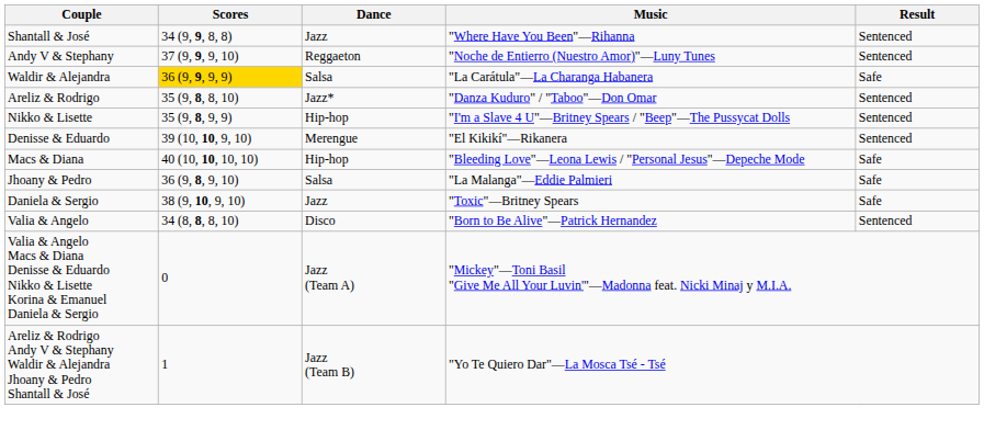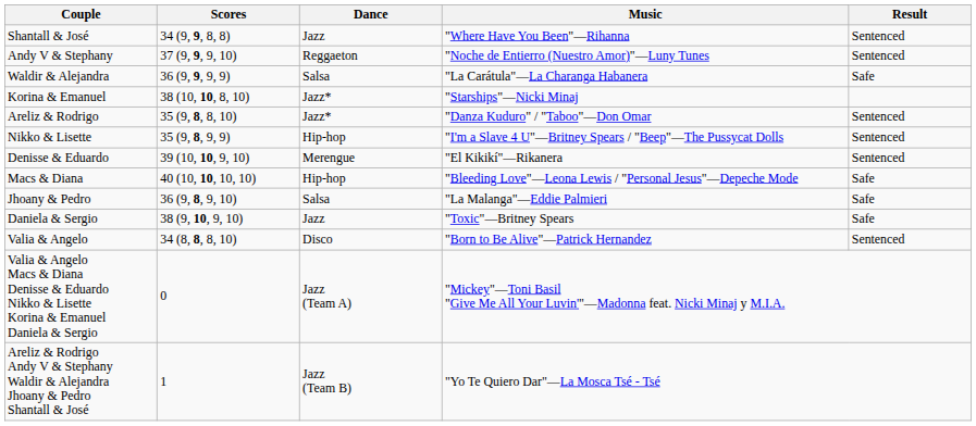 <table class="wikitable sortable" style="width:95%; white-space:nowrap;">
 <tr>
 <th style="width:15%;">Couple</th>
 <th style="width:14%;">Scores</th>
 <th style="width:14%;">Dance</th>
 <th style="width:40%;">Music</th>
 <th style="width:12%;">Result</th>
 </tr>
 <tr>
 <td>Shantall & José</td>
 <td>34 (9, <strong>9</strong>, 8, 8)</td>
 <td>Jazz</td>
 <td>"<a href='#'>Where Have You Been</a>"—<a href='#'>Rihanna</a></td>
 <td>Sentenced</td>
 </tr>
 <tr>
 <td>Andy V & Stephany</td>
 <td>37 (9, <strong>9</strong>, 9, 10)</td>
 <td>Reggaeton</td>
 <td>"<a href='#'>Noche de Entierro (Nuestro Amor)</a>"—<a href='#'>Luny Tunes</a></td>
 <td>Sentenced</td>
 </tr>
 <tr>
 <td>Waldir & Alejandra</td>
-<td style="background: gold;">36 (9, <strong>9</strong>, 9, 9)</td>
+<td>36 (9, <strong>9</strong>, 9, 9)</td>
 <td>Salsa</td>
 <td>"La Carátula"—<a href='#'>La Charanga Habanera</a></td>
 <td>Safe</td>
+</tr>
+<tr>
+<td>Korina & Emanuel</td>
+<td>38 (10, <strong>10</strong>, 8, 10)</td>
+<td>Jazz*</td>
+<td>"<a href='#'>Starships</a>"—<a href='#'>Nicki Minaj</a></td>
+<td></td>
 </tr>
 <tr>
 <td>Areliz & Rodrigo</td>
 <td>35 (9, <strong>8</strong>, 8, 10)</td>
 <td>Jazz*</td>
 <td>"<a href='#'>Danza Kuduro</a>" / "<a href='#'>Taboo</a>"—<a href='#'>Don Omar</a></td>
 <td>Sentenced</td>
 </tr>
 <tr>
 <td>Nikko & Lisette</td>
 <td>35 (9, <strong>8</strong>, 9, 9)</td>
 <td>Hip-hop</td>
 <td>"<a href='#'>I'm a Slave 4 U</a>"—<a href='#'>Britney Spears</a> / "<a href='#'>Beep</a>"—<a href='#'>The Pussycat Dolls</a></td>
 <td>Sentenced</td>
 </tr>
 <tr>
 <td>Denisse & Eduardo</td>
 <td>39 (10, <strong>10</strong>, 9, 10)</td>
 <td>Merengue</td>
 <td>"El Kikikí"—Rikanera</td>
 <td>Sentenced</td>
 </tr>
 <tr>
 <td>Macs & Diana</td>
 <td>40 (10, <strong>10</strong>, 10, 10)</td>
 <td>Hip-hop</td>
 <td>"<a href='#'>Bleeding Love</a>"—<a href='#'>Leona Lewis</a> / "<a href='#'>Personal Jesus</a>"—<a href='#'>Depeche Mode</a></td>
 <td>Safe</td>
 </tr>
 <tr>
 <td>Jhoany & Pedro</td>
 <td>36 (9, <strong>8</strong>, 9, 10)</td>
 <td>Salsa</td>
 <td>"La Malanga"—<a href='#'>Eddie Palmieri</a></td>
 <td>Safe</td>
 </tr>
 <tr>
 <td>Daniela & Sergio</td>
 <td>38 (9, <strong>10</strong>, 9, 10)</td>
 <td>Jazz</td>
 <td>"<a href='#'>Toxic</a>"—Britney Spears</td>
 <td>Safe</td>
 </tr>
 <tr>
 <td>Valia & Angelo</td>
 <td>34 (8, <strong>8</strong>, 8, 10)</td>
 <td>Disco</td>
 <td>"<a href='#'>Born to Be Alive</a>"—<a href='#'>Patrick Hernandez</a></td>
 <td>Sentenced</td>
 </tr>
 <tr>
 <td>Valia & Angelo<br>Macs & Diana<br>Denisse & Eduardo<br>Nikko & Lisette<br>Korina & Emanuel<br>Daniela & Sergio</td>
 <td>0</td>
 <td>Jazz<br>(Team A)</td>
 <td colspan="2">"<a href='#'>Mickey</a>"—<a href='#'>Toni Basil</a><br>"<a href='#'>Give Me All Your Luvin'</a>"—<a href='#'>Madonna</a> feat. <a href='#'>Nicki Minaj</a> y <a href='#'>M.I.A.</a></td>
 </tr>
 <tr>
 <td>Areliz & Rodrigo<br>Andy V & Stephany<br>Waldir & Alejandra<br>Jhoany & Pedro<br>Shantall & José</td>
 <td>1</td>
 <td>Jazz<br>(Team B)</td>
 <td colspan="2">"Yo Te Quiero Dar"—<a href='#'>La Mosca Tsé - Tsé</a></td>
 </tr>
 </table>
